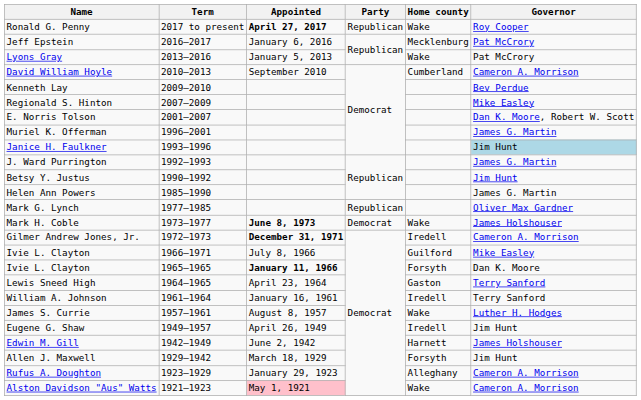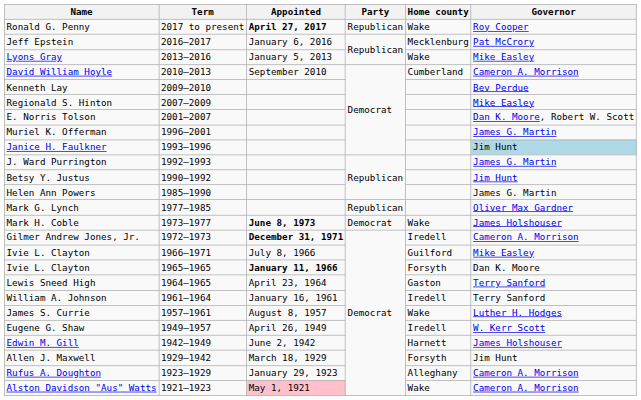 <table class="wikitable">
 <tr>
 <th>Name</th>
 <th>Term</th>
 <th>Appointed</th>
 <th>Party</th>
 <th>Home county</th>
 <th>Governor</th>
 </tr>
 <tr>
 <td>Ronald G. Penny</td>
 <td>2017 to present</td>
 <td><strong>April 27, 2017</strong></td>
 <td>Republican</td>
 <td>Wake</td>
 <td><a href='#'>Roy Cooper</a></td>
 </tr>
 <tr>
 <td>Jeff Epstein</td>
 <td>2016–2017</td>
 <td>January 6, 2016</td>
 <td rowspan="2">Republican</td>
 <td>Mecklenburg</td>
 <td><a href='#'>Pat McCrory</a></td>
 </tr>
 <tr>
 <td><a href='#'>Lyons Gray</a></td>
 <td>2013–2016</td>
 <td>January 5, 2013</td>
 <td>Wake</td>
-<td>Pat McCrory</td>
+<td><a href='#'>Mike Easley</a></td>
 </tr>
 <tr>
 <td><a href='#'>David William Hoyle</a></td>
 <td>2010–2013</td>
 <td>September 2010</td>
 <td rowspan="6">Democrat</td>
 <td>Cumberland</td>
 <td><a href='#'>Cameron A. Morrison</a></td>
 </tr>
 <tr>
 <td>Kenneth Lay</td>
 <td>2009–2010</td>
 <td></td>
 <td></td>
 <td><a href='#'>Bev Perdue</a></td>
 </tr>
 <tr>
 <td>Regionald S. Hinton</td>
 <td>2007–2009</td>
 <td></td>
 <td></td>
 <td><a href='#'>Mike Easley</a></td>
 </tr>
 <tr>
 <td>E. Norris Tolson</td>
 <td>2001–2007</td>
 <td></td>
 <td></td>
 <td><a href='#'>Dan K. Moore</a>, Robert W. Scott</td>
 </tr>
 <tr>
 <td>Muriel K. Offerman</td>
 <td>1996–2001</td>
 <td></td>
 <td></td>
 <td><a href='#'>James G. Martin</a></td>
 </tr>
 <tr>
 <td><a href='#'>Janice H. Faulkner</a></td>
 <td>1993–1996</td>
 <td></td>
 <td></td>
 <td style="background: lightblue;">Jim Hunt</td>
 </tr>
 <tr>
 <td>J. Ward Purrington</td>
 <td>1992–1993</td>
 <td></td>
 <td rowspan="3">Republican</td>
 <td></td>
 <td><a href='#'>James G. Martin</a></td>
 </tr>
 <tr>
 <td>Betsy Y. Justus</td>
 <td>1990–1992</td>
 <td></td>
 <td></td>
 <td><a href='#'>Jim Hunt</a></td>
 </tr>
 <tr>
 <td>Helen Ann Powers</td>
 <td>1985–1990</td>
 <td></td>
 <td></td>
 <td>James G. Martin</td>
 </tr>
 <tr>
 <td>Mark G. Lynch</td>
 <td>1977–1985</td>
 <td></td>
 <td>Republican</td>
 <td></td>
 <td><a href='#'>Oliver Max Gardner</a></td>
 </tr>
 <tr>
 <td>Mark H. Coble</td>
 <td>1973–1977</td>
 <td><strong>June 8, 1973</strong></td>
 <td>Democrat</td>
 <td>Wake</td>
 <td><a href='#'>James Holshouser</a></td>
 </tr>
 <tr>
 <td>Gilmer Andrew Jones, Jr.</td>
 <td>1972–1973</td>
 <td><strong>December 31, 1971</strong></td>
 <td rowspan="11">Democrat</td>
 <td>Iredell</td>
 <td><a href='#'>Cameron A. Morrison</a></td>
 </tr>
 <tr>
 <td>Ivie L. Clayton</td>
 <td>1966–1971</td>
 <td>July 8, 1966</td>
 <td>Guilford</td>
 <td><a href='#'>Mike Easley</a></td>
 </tr>
 <tr>
 <td>Ivie L. Clayton</td>
 <td>1965–1965</td>
 <td><strong>January 11, 1966</strong></td>
 <td>Forsyth</td>
 <td>Dan K. Moore</td>
 </tr>
 <tr>
 <td>Lewis Sneed High</td>
 <td>1964–1965</td>
 <td>April 23, 1964</td>
 <td>Gaston</td>
 <td><a href='#'>Terry Sanford</a></td>
 </tr>
 <tr>
 <td>William A. Johnson</td>
 <td>1961–1964</td>
 <td>January 16, 1961</td>
 <td>Iredell</td>
 <td>Terry Sanford</td>
 </tr>
 <tr>
 <td>James S. Currie</td>
 <td>1957–1961</td>
 <td>August 8, 1957</td>
 <td>Wake</td>
 <td><a href='#'>Luther H. Hodges</a></td>
 </tr>
 <tr>
 <td>Eugene G. Shaw</td>
 <td>1949–1957</td>
 <td>April 26, 1949</td>
 <td>Iredell</td>
-<td>Jim Hunt</td>
+<td><a href='#'>W. Kerr Scott</a></td>
 </tr>
 <tr>
 <td><a href='#'>Edwin M. Gill</a></td>
 <td>1942–1949</td>
 <td>June 2, 1942</td>
 <td>Harnett</td>
 <td><a href='#'>James Holshouser</a></td>
 </tr>
 <tr>
 <td>Allen J. Maxwell</td>
 <td>1929–1942</td>
 <td>March 18, 1929</td>
 <td>Forsyth</td>
 <td>Jim Hunt</td>
 </tr>
 <tr>
 <td><a href='#'>Rufus A. Doughton</a></td>
 <td>1923–1929</td>
 <td>January 29, 1923</td>
 <td>Alleghany</td>
 <td><a href='#'>Cameron A. Morrison</a></td>
 </tr>
 <tr>
 <td><a href='#'>Alston Davidson "Aus" Watts</a></td>
 <td>1921–1923</td>
 <td style="background: pink;">May 1, 1921</td>
 <td>Wake</td>
 <td><a href='#'>Cameron A. Morrison</a></td>
 </tr>
 </table>
